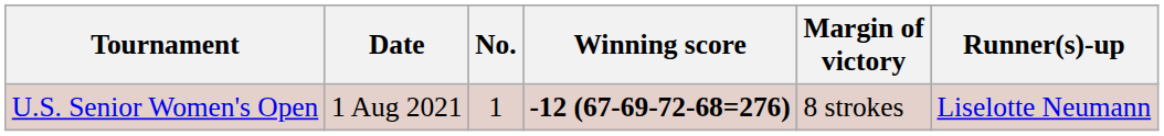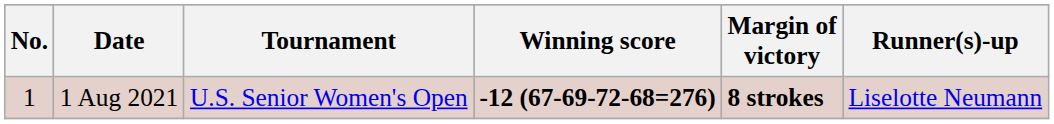 <table class="wikitable" style="font-size:95%;">
 <tr>
+<th>No.</th>
+<th>Date</th>
 <th>Tournament</th>
-<th>Date</th>
-<th>No.</th>
 <th>Winning score</th>
 <th>Margin of<br>victory</th>
 <th>Runner(s)-up</th>
 </tr>
 <tr style="background:#e5d1cb;">
+<td align=center>1</td>
+<td>1 Aug 2021</td>
 <td><a href='#'>U.S. Senior Women's Open</a></td>
-<td>1 Aug 2021</td>
-<td align=center>1</td>
 <td><strong>-12 (67-69-72-68=276)</strong></td>
-<td>8 strokes</td>
+<td><strong>8 strokes</strong></td>
 <td> <a href='#'>Liselotte Neumann</a></td>
 </tr>
 </table>
